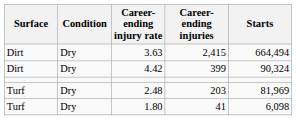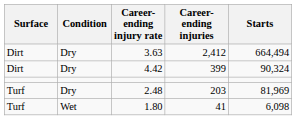 <table class="wikitable">
 <tr>
 <th style="width:75px;">Surface</th>
 <th style="width:75px;">Condition</th>
 <th style="width:75px;">Career-ending injury rate</th>
 <th style="width:90px;">Career-ending injuries</th>
 <th style="width:90px;">Starts</th>
 </tr>
 <tr>
 <td>Dirt</td>
 <td>Dry</td>
 <td align="right">3.63</td>
-<td align="right">2,415</td>
+<td align="right">2,412</td>
 <td align="right">664,494</td>
 </tr>
 <tr>
 <td>Dirt</td>
 <td>Dry</td>
 <td align="right">4.42</td>
 <td align="right">399</td>
 <td align="right">90,324</td>
 </tr>
 <tr>
 <td></td>
 <td></td>
 <td></td>
 <td></td>
 <td></td>
 </tr>
 <tr>
 <td>Turf</td>
 <td>Dry</td>
 <td align="right">2.48</td>
 <td align="right">203</td>
 <td align="right">81,969</td>
 </tr>
 <tr>
 <td>Turf</td>
-<td>Dry</td>
+<td>Wet</td>
 <td align="right">1.80</td>
 <td align="right">41</td>
 <td align="right">6,098</td>
 </tr>
 </table>
